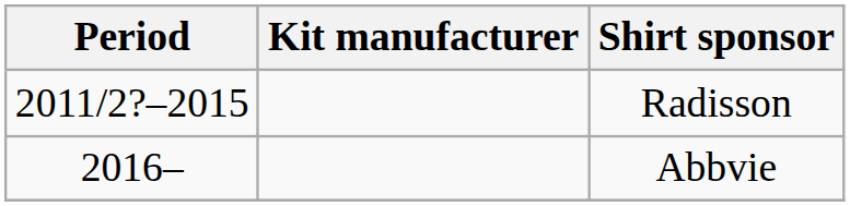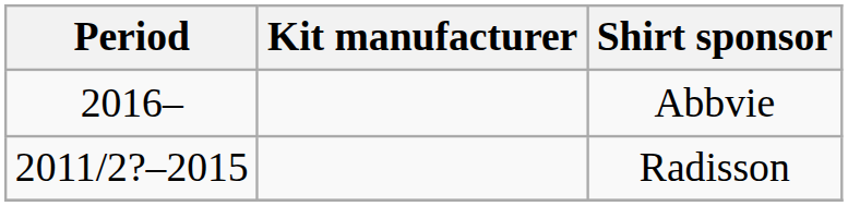 <table class="wikitable" style="text-align: center">
 <tr>
 <th>Period</th>
 <th>Kit manufacturer</th>
 <th>Shirt sponsor</th>
 </tr>
 <tr>
+<td>2016–</td>
+<td></td>
+<td>Abbvie</td>
+</tr>
+<tr>
 <td>2011/2?–2015</td>
 <td></td>
 <td>Radisson</td>
 </tr>
 <tr>
-<td>2016–</td>
-<td></td>
-<td>Abbvie</td>
-</tr>
-<tr>
 </tr>
 </table>
